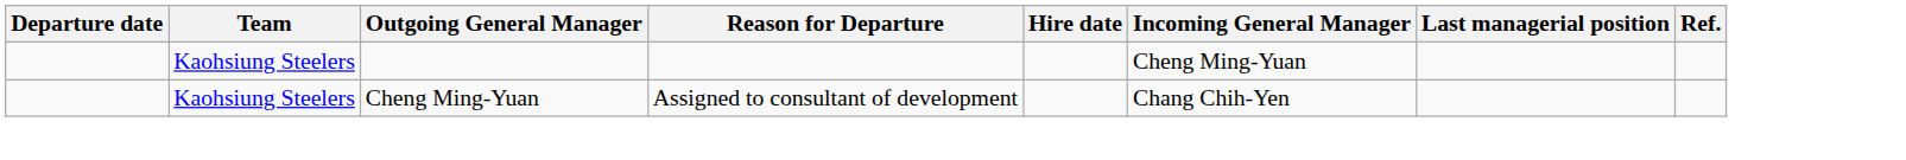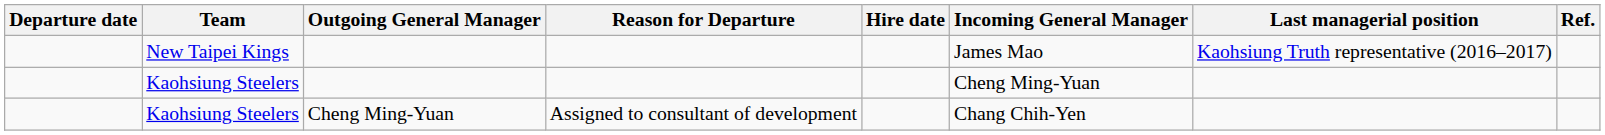 <table class="wikitable sortable">
 <tr>
 <th>Departure date</th>
 <th>Team</th>
 <th>Outgoing General Manager</th>
 <th>Reason for Departure</th>
 <th>Hire date</th>
 <th>Incoming General Manager</th>
 <th class="unsortable">Last managerial position</th>
 <th class="unsortable">Ref.</th>
+</tr>
+<tr>
+<td></td>
+<td><a href='#'>New Taipei Kings</a></td>
+<td></td>
+<td></td>
+<td></td>
+<td>James Mao</td>
+<td><a href='#'>Kaohsiung Truth</a> representative (2016–2017)</td>
+<td align="center"></td>
 </tr>
 <tr>
 <td></td>
 <td><a href='#'>Kaohsiung Steelers</a></td>
 <td></td>
 <td></td>
 <td></td>
 <td>Cheng Ming-Yuan</td>
 <td></td>
 <td align="center"></td>
 </tr>
 <tr>
 <td></td>
 <td><a href='#'>Kaohsiung Steelers</a></td>
 <td>Cheng Ming-Yuan</td>
 <td>Assigned to consultant of development</td>
 <td></td>
 <td>Chang Chih-Yen</td>
 <td></td>
 <td align="center"></td>
 </tr>
 </table>
